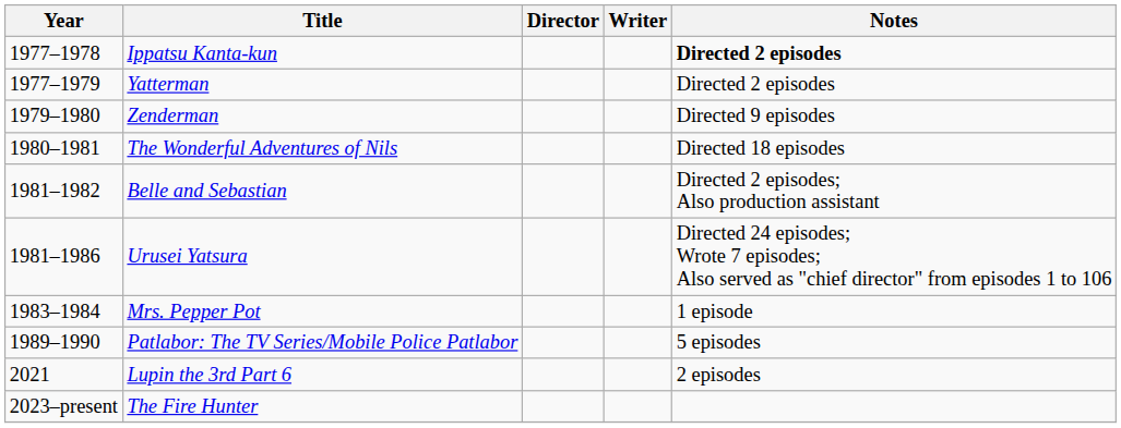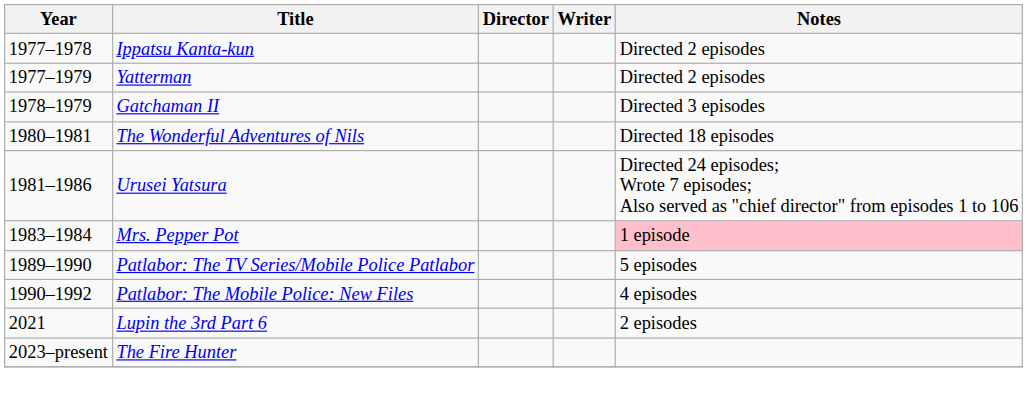 <table class="wikitable">
 <tr>
 <th>Year</th>
 <th>Title</th>
 <th>Director</th>
 <th>Writer</th>
 <th>Notes</th>
 </tr>
 <tr>
 <td>1977–1978</td>
 <td><em><a href='#'>Ippatsu Kanta-kun</a></em></td>
 <td></td>
 <td></td>
-<td><strong>Directed 2 episodes</strong></td>
+<td>Directed 2 episodes</td>
 </tr>
 <tr>
 <td>1977–1979</td>
 <td><em><a href='#'>Yatterman</a></em></td>
 <td></td>
 <td></td>
 <td>Directed 2 episodes</td>
 </tr>
 <tr>
-<td>1979–1980</td>
-<td><em><a href='#'>Zenderman</a></em></td>
+<td>1978–1979</td>
+<td><em><a href='#'>Gatchaman II</a></em></td>
 <td></td>
 <td></td>
-<td>Directed 9 episodes</td>
+<td>Directed 3 episodes</td>
 </tr>
 <tr>
 <td>1980–1981</td>
 <td><em><a href='#'>The Wonderful Adventures of Nils</a></em></td>
 <td></td>
 <td></td>
 <td>Directed 18 episodes</td>
-</tr>
-<tr>
-<td>1981–1982</td>
-<td><em><a href='#'>Belle and Sebastian</a></em></td>
-<td></td>
-<td></td>
-<td>Directed 2 episodes;<br> Also production assistant</td>
 </tr>
 <tr>
 <td>1981–1986</td>
 <td><em><a href='#'>Urusei Yatsura</a></em></td>
 <td></td>
 <td></td>
 <td>Directed 24 episodes;<br>Wrote 7 episodes;<br>Also served as "chief director" from episodes 1 to 106</td>
 </tr>
 <tr>
 <td>1983–1984</td>
 <td><em><a href='#'>Mrs. Pepper Pot</a></em></td>
 <td></td>
 <td></td>
-<td>1 episode</td>
+<td style="background: pink;">1 episode</td>
 </tr>
 <tr>
 <td>1989–1990</td>
 <td><em><a href='#'>Patlabor: The TV Series/Mobile Police Patlabor</a></em></td>
 <td></td>
 <td></td>
 <td>5 episodes</td>
+</tr>
+<tr>
+<td>1990–1992</td>
+<td><em><a href='#'>Patlabor: The Mobile Police: New Files</a></em></td>
+<td></td>
+<td></td>
+<td>4 episodes</td>
 </tr>
 <tr>
 <td>2021</td>
 <td><em><a href='#'>Lupin the 3rd Part 6</a></em></td>
 <td></td>
 <td></td>
 <td>2 episodes</td>
 </tr>
 <tr>
 <td>2023–present</td>
 <td><em><a href='#'>The Fire Hunter</a></em></td>
 <td></td>
 <td></td>
 <td></td>
 </tr>
 <tr>
 </tr>
 </table>
